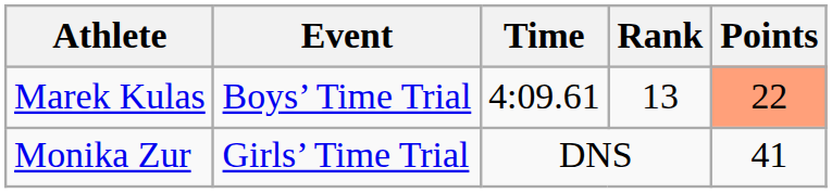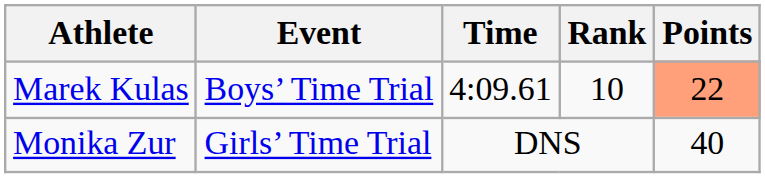 <table class="wikitable" border="1" style="font-size:90%">
 <tr>
 <th>Athlete</th>
 <th>Event</th>
 <th>Time</th>
 <th>Rank</th>
 <th>Points</th>
 </tr>
 <tr>
 <td><a href='#'>Marek Kulas</a></td>
 <td><a href='#'>Boys’ Time Trial</a></td>
 <td align=center>4:09.61</td>
-<td align=center>13</td>
+<td align=center>10</td>
 <td align=center style="background: lightsalmon;">22</td>
 </tr>
 <tr>
 <td><a href='#'>Monika Zur</a></td>
 <td><a href='#'>Girls’ Time Trial</a></td>
 <td align=center colspan=2>DNS</td>
-<td align=center>41</td>
+<td align=center>40</td>
 </tr>
 </table>
